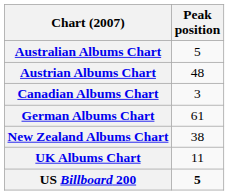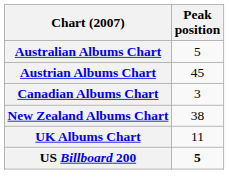 <table class="wikitable sortable plainrowheaders">
 <tr>
 <th>Chart (2007)</th>
 <th>Peak<br>position</th>
 </tr>
 <tr>
 <th scope="row"><a href='#'>Australian Albums Chart</a></th>
 <td style="text-align:center;">5</td>
 </tr>
 <tr>
 <th scope="row"><a href='#'>Austrian Albums Chart</a></th>
-<td style="text-align:center;">48</td>
+<td style="text-align:center;">45</td>
 </tr>
 <tr>
 <th scope="row"><a href='#'>Canadian Albums Chart</a></th>
 <td style="text-align:center;">3</td>
-</tr>
-<tr>
-<th scope="row"><a href='#'>German Albums Chart</a></th>
-<td style="text-align:center;">61</td>
 </tr>
 <tr>
 <th scope="row"><a href='#'>New Zealand Albums Chart</a></th>
 <td style="text-align:center;">38</td>
 </tr>
 <tr>
 <th scope="row"><a href='#'>UK Albums Chart</a></th>
 <td style="text-align:center;">11</td>
 </tr>
 <tr>
 <th scope="row">US <a href='#'><em>Billboard</em> 200</a></th>
 <td style="text-align:center;"><strong>5</strong></td>
 </tr>
 </table>
